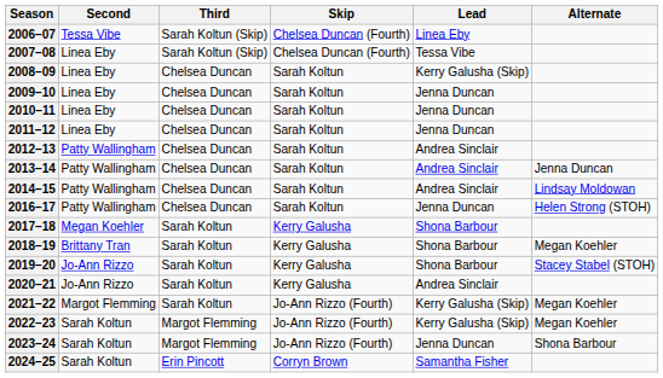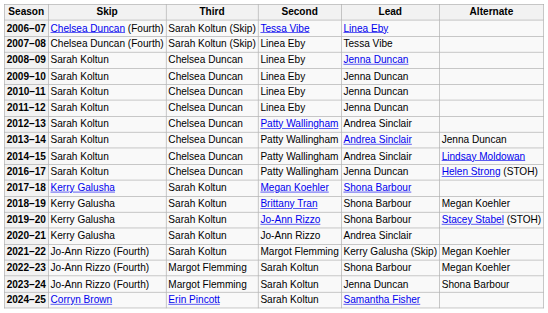 <table class="wikitable">
 <tr>
 <th scope="col">Season</th>
+<th scope="col">Skip</th>
+<th scope="col">Third</th>
 <th scope="col">Second</th>
-<th scope="col">Third</th>
-<th scope="col">Skip</th>
 <th scope="col">Lead</th>
 <th scope="col">Alternate</th>
 </tr>
 <tr>
 <th scope="row">2006–07</th>
+<td><a href='#'>Chelsea Duncan</a> (Fourth)</td>
+<td>Sarah Koltun (Skip)</td>
 <td><a href='#'>Tessa Vibe</a></td>
-<td>Sarah Koltun (Skip)</td>
-<td><a href='#'>Chelsea Duncan</a> (Fourth)</td>
 <td><a href='#'>Linea Eby</a></td>
 <td></td>
 </tr>
 <tr>
 <th scope="row">2007–08</th>
+<td>Chelsea Duncan (Fourth)</td>
+<td>Sarah Koltun (Skip)</td>
 <td>Linea Eby</td>
-<td>Sarah Koltun (Skip)</td>
-<td>Chelsea Duncan (Fourth)</td>
 <td>Tessa Vibe</td>
 <td></td>
 </tr>
 <tr>
 <th scope="row">2008–09</th>
+<td>Sarah Koltun</td>
+<td>Chelsea Duncan</td>
 <td>Linea Eby</td>
-<td>Chelsea Duncan</td>
-<td>Sarah Koltun</td>
-<td>Kerry Galusha (Skip)</td>
+<td><a href='#'>Jenna Duncan</a></td>
 <td></td>
 </tr>
 <tr>
 <th scope="row">2009–10</th>
+<td>Sarah Koltun</td>
+<td>Chelsea Duncan</td>
 <td>Linea Eby</td>
-<td>Chelsea Duncan</td>
-<td>Sarah Koltun</td>
 <td>Jenna Duncan</td>
 <td></td>
 </tr>
 <tr>
 <th scope="row">2010–11</th>
+<td>Sarah Koltun</td>
+<td>Chelsea Duncan</td>
 <td>Linea Eby</td>
-<td>Chelsea Duncan</td>
-<td>Sarah Koltun</td>
 <td>Jenna Duncan</td>
 <td></td>
 </tr>
 <tr>
 <th scope="row">2011–12</th>
+<td>Sarah Koltun</td>
+<td>Chelsea Duncan</td>
 <td>Linea Eby</td>
-<td>Chelsea Duncan</td>
-<td>Sarah Koltun</td>
 <td>Jenna Duncan</td>
 <td></td>
 </tr>
 <tr>
 <th scope="row">2012–13</th>
+<td>Sarah Koltun</td>
+<td>Chelsea Duncan</td>
 <td><a href='#'>Patty Wallingham</a></td>
-<td>Chelsea Duncan</td>
-<td>Sarah Koltun</td>
 <td>Andrea Sinclair</td>
 <td></td>
 </tr>
 <tr>
 <th scope="row">2013–14</th>
+<td>Sarah Koltun</td>
+<td>Chelsea Duncan</td>
 <td>Patty Wallingham</td>
-<td>Chelsea Duncan</td>
-<td>Sarah Koltun</td>
 <td><a href='#'>Andrea Sinclair</a></td>
 <td>Jenna Duncan</td>
 </tr>
 <tr>
 <th scope="row">2014–15</th>
+<td>Sarah Koltun</td>
+<td>Chelsea Duncan</td>
 <td>Patty Wallingham</td>
-<td>Chelsea Duncan</td>
-<td>Sarah Koltun</td>
 <td>Andrea Sinclair</td>
 <td><a href='#'>Lindsay Moldowan</a></td>
 </tr>
 <tr>
 <th scope="row">2016–17</th>
+<td>Sarah Koltun</td>
+<td>Chelsea Duncan</td>
 <td>Patty Wallingham</td>
-<td>Chelsea Duncan</td>
-<td>Sarah Koltun</td>
 <td>Jenna Duncan</td>
 <td><a href='#'>Helen Strong</a> (STOH)</td>
 </tr>
 <tr>
 <th scope="row">2017–18</th>
+<td><a href='#'>Kerry Galusha</a></td>
+<td>Sarah Koltun</td>
 <td><a href='#'>Megan Koehler</a></td>
-<td>Sarah Koltun</td>
-<td><a href='#'>Kerry Galusha</a></td>
 <td><a href='#'>Shona Barbour</a></td>
 <td></td>
 </tr>
 <tr>
 <th scope="row">2018–19</th>
+<td>Kerry Galusha</td>
+<td>Sarah Koltun</td>
 <td><a href='#'>Brittany Tran</a></td>
-<td>Sarah Koltun</td>
-<td>Kerry Galusha</td>
 <td>Shona Barbour</td>
 <td>Megan Koehler</td>
 </tr>
 <tr>
 <th scope="row">2019–20</th>
+<td>Kerry Galusha</td>
+<td>Sarah Koltun</td>
 <td><a href='#'>Jo-Ann Rizzo</a></td>
-<td>Sarah Koltun</td>
-<td>Kerry Galusha</td>
 <td>Shona Barbour</td>
 <td><a href='#'>Stacey Stabel</a> (STOH)</td>
 </tr>
 <tr>
 <th scope="row">2020–21</th>
+<td>Kerry Galusha</td>
+<td>Sarah Koltun</td>
 <td>Jo-Ann Rizzo</td>
-<td>Sarah Koltun</td>
-<td>Kerry Galusha</td>
 <td>Andrea Sinclair</td>
 <td></td>
 </tr>
 <tr>
 <th scope="row">2021–22</th>
+<td>Jo-Ann Rizzo (Fourth)</td>
+<td>Sarah Koltun</td>
 <td>Margot Flemming</td>
-<td>Sarah Koltun</td>
-<td>Jo-Ann Rizzo (Fourth)</td>
 <td>Kerry Galusha (Skip)</td>
 <td>Megan Koehler</td>
 </tr>
 <tr>
 <th scope="row">2022–23</th>
+<td>Jo-Ann Rizzo (Fourth)</td>
+<td>Margot Flemming</td>
 <td>Sarah Koltun</td>
-<td>Margot Flemming</td>
-<td>Jo-Ann Rizzo (Fourth)</td>
-<td>Kerry Galusha (Skip)</td>
+<td>Shona Barbour</td>
 <td>Megan Koehler</td>
 </tr>
 <tr>
 <th scope="row">2023–24</th>
+<td>Jo-Ann Rizzo (Fourth)</td>
+<td>Margot Flemming</td>
 <td>Sarah Koltun</td>
-<td>Margot Flemming</td>
-<td>Jo-Ann Rizzo (Fourth)</td>
 <td>Jenna Duncan</td>
 <td>Shona Barbour</td>
 </tr>
 <tr>
 <th scope="row">2024–25</th>
+<td><a href='#'>Corryn Brown</a></td>
+<td><a href='#'>Erin Pincott</a></td>
 <td>Sarah Koltun</td>
-<td><a href='#'>Erin Pincott</a></td>
-<td><a href='#'>Corryn Brown</a></td>
 <td><a href='#'>Samantha Fisher</a></td>
 <td></td>
 </tr>
 </table>
